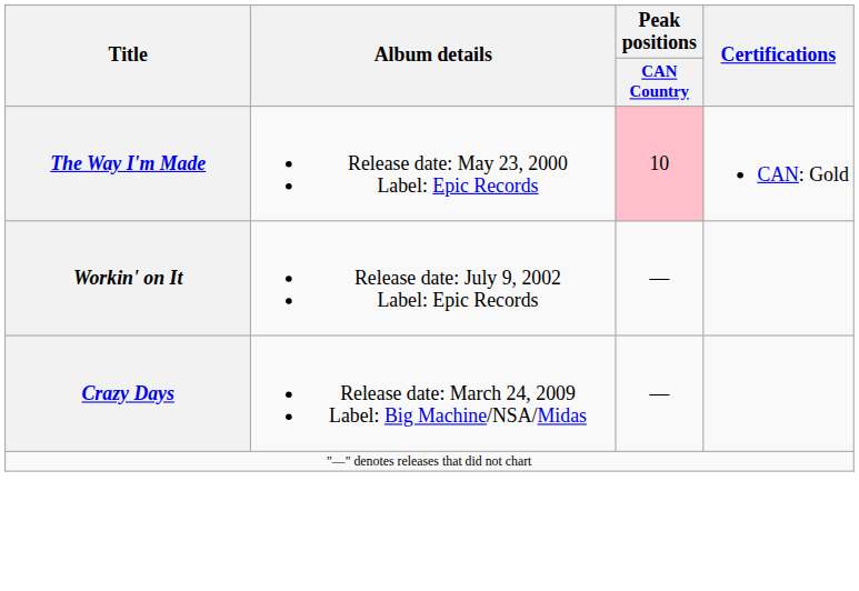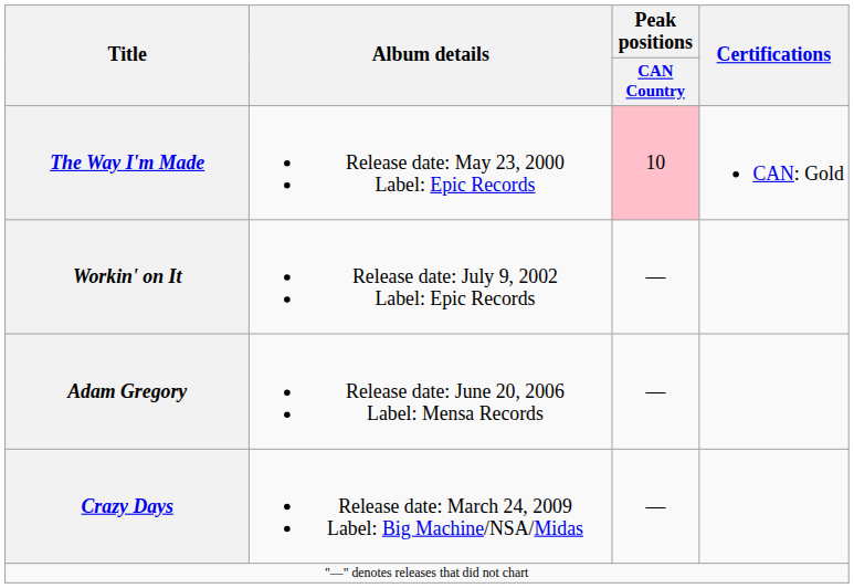 <table class="wikitable plainrowheaders" style="text-align:center;">
 <tr>
 <th rowspan="2" style="width:12em;">Title</th>
 <th rowspan="2" style="width:18em;">Album details</th>
 <th>Peak positions</th>
 <th rowspan="2"><a href='#'>Certifications</a></th>
 </tr>
 <tr style="font-size:smaller;">
 <th style="width:65px;"><a href='#'>CAN Country</a><br></th>
 </tr>
 <tr>
 <th scope="row"><em><a href='#'>The Way I'm Made</a></em></th>
 <td><br><ul><li>Release date: May 23, 2000</li><li>Label: <a href='#'>Epic Records</a></li></ul></td>
 <td style="background: pink;">10</td>
 <td><br><ul><li><a href='#'>CAN</a>: Gold</li></ul></td>
 </tr>
 <tr>
 <th scope="row"><em>Workin' on It</em></th>
 <td><br><ul><li>Release date: July 9, 2002</li><li>Label: Epic Records</li></ul></td>
 <td>—</td>
 <td></td>
 </tr>
 <tr>
+<th scope="row"><em>Adam Gregory</em></th>
+<td><br><ul><li>Release date: June 20, 2006</li><li>Label: Mensa Records</li></ul></td>
+<td>—</td>
+<td></td>
+</tr>
+<tr>
 <th scope="row"><em><a href='#'>Crazy Days</a></em></th>
 <td><br><ul><li>Release date: March 24, 2009</li><li>Label: <a href='#'>Big Machine</a>/NSA/<a href='#'>Midas</a></li></ul></td>
 <td>—</td>
 <td></td>
 </tr>
 <tr>
 <td colspan="4" style="font-size:8pt">"—" denotes releases that did not chart</td>
 </tr>
 </table>
